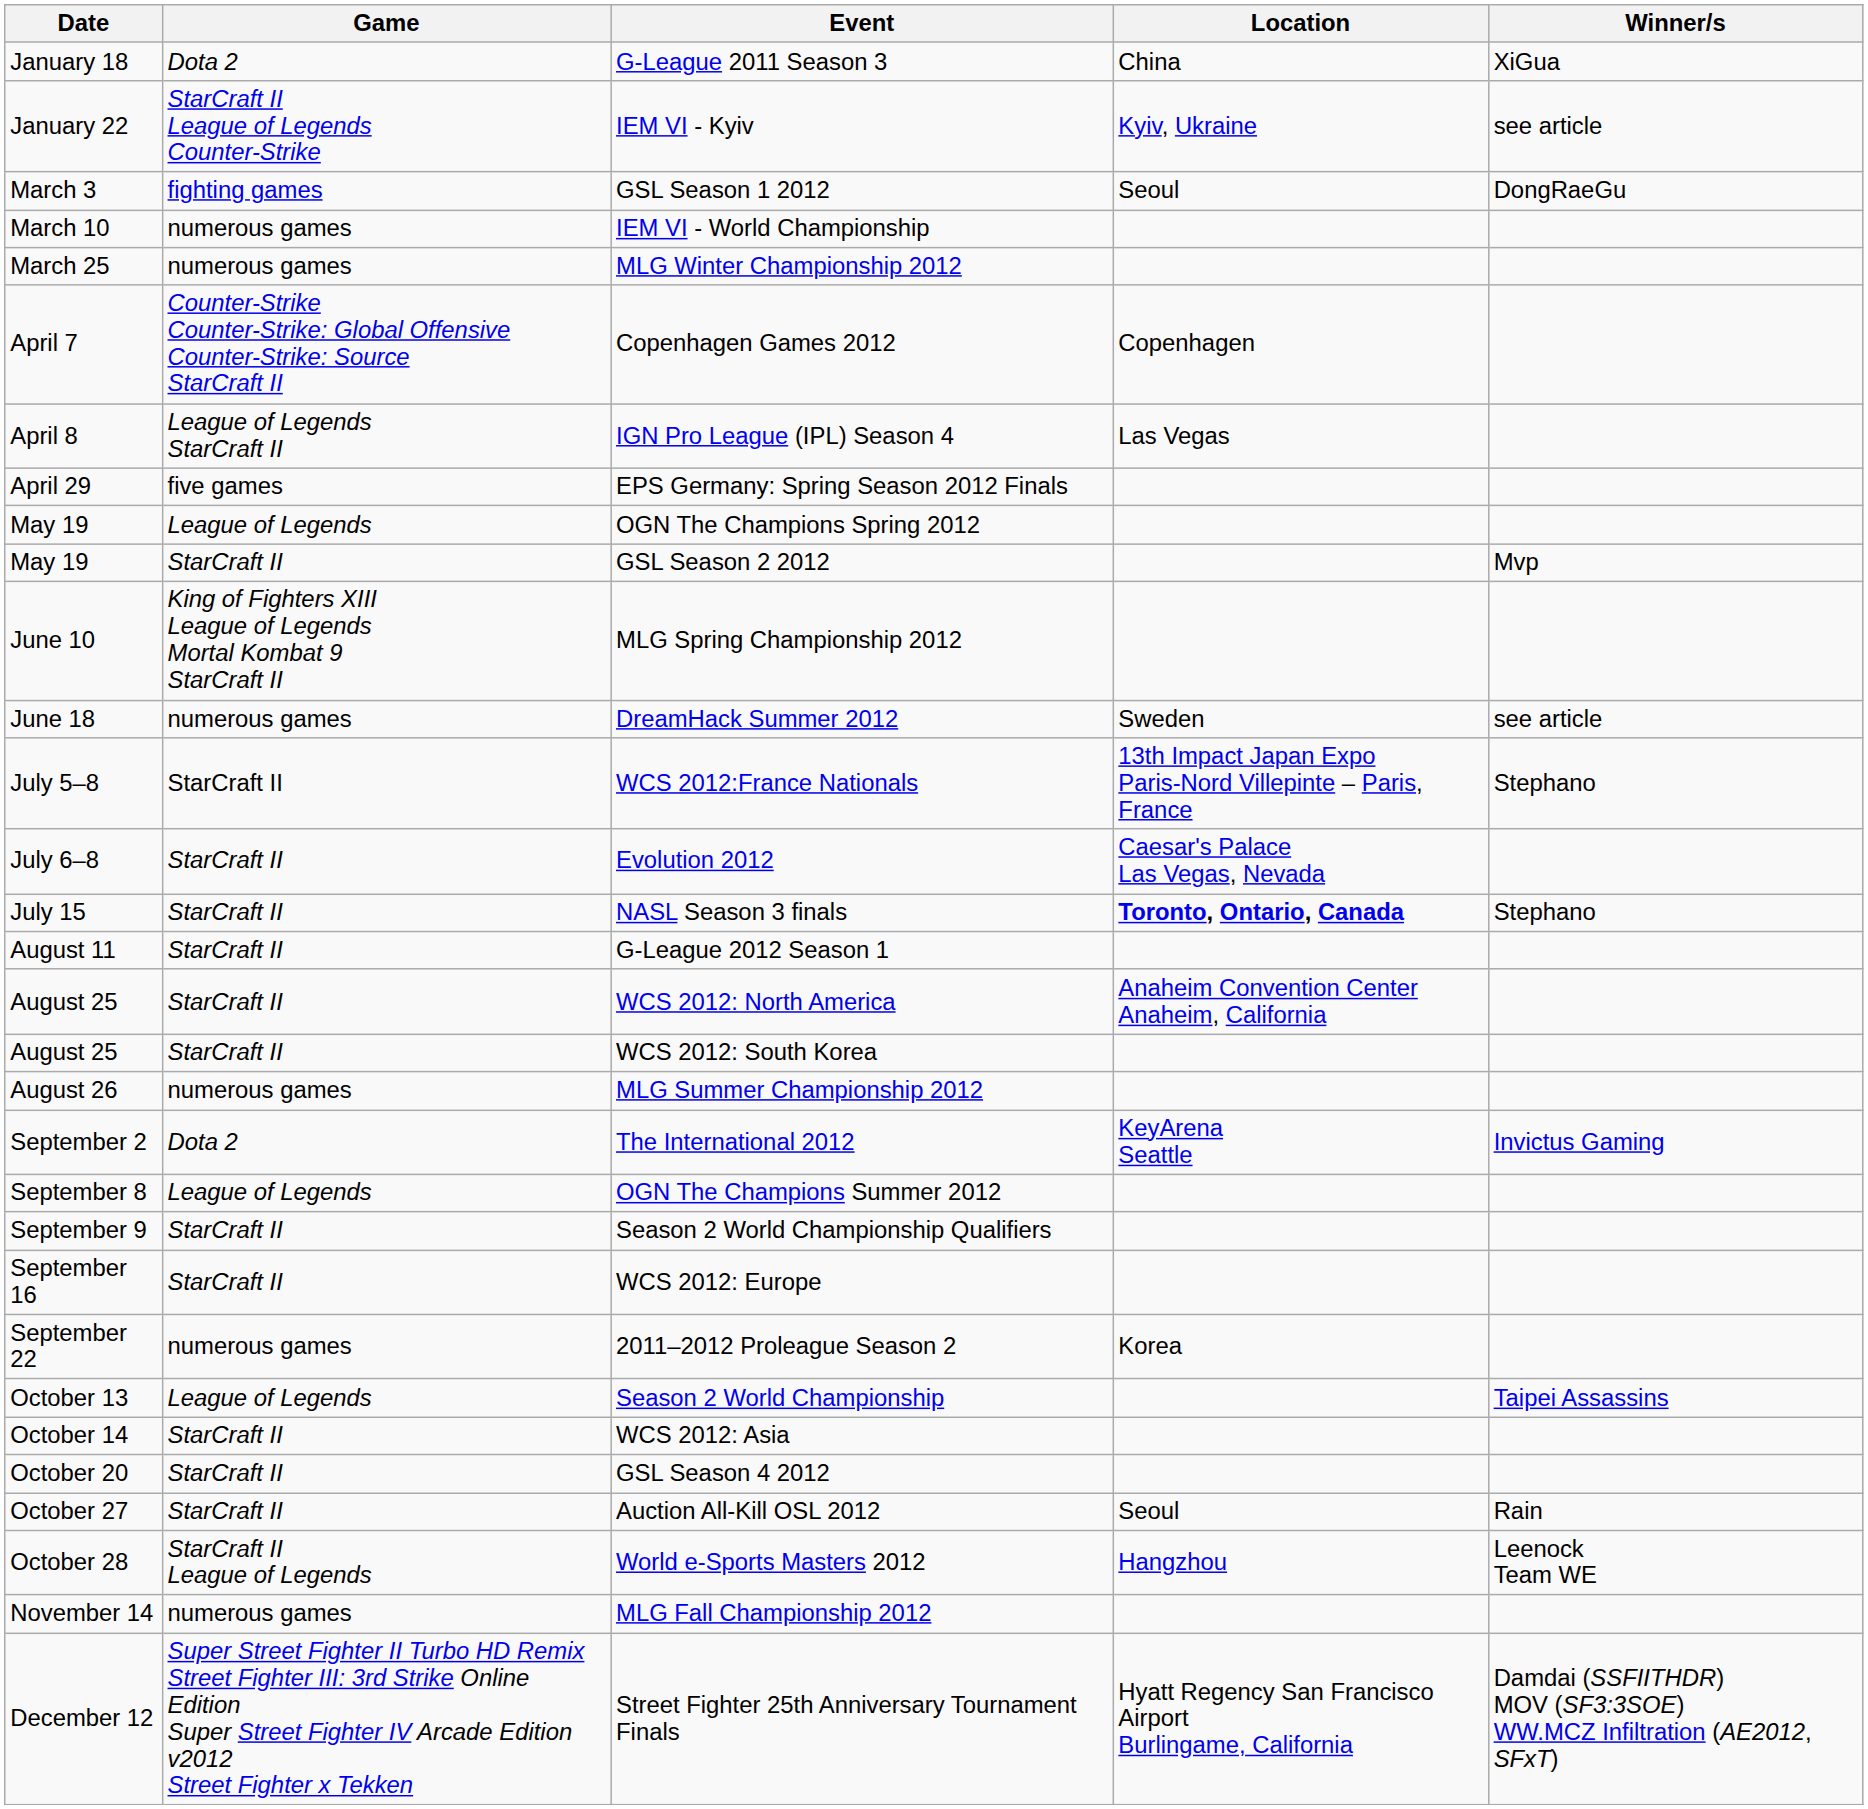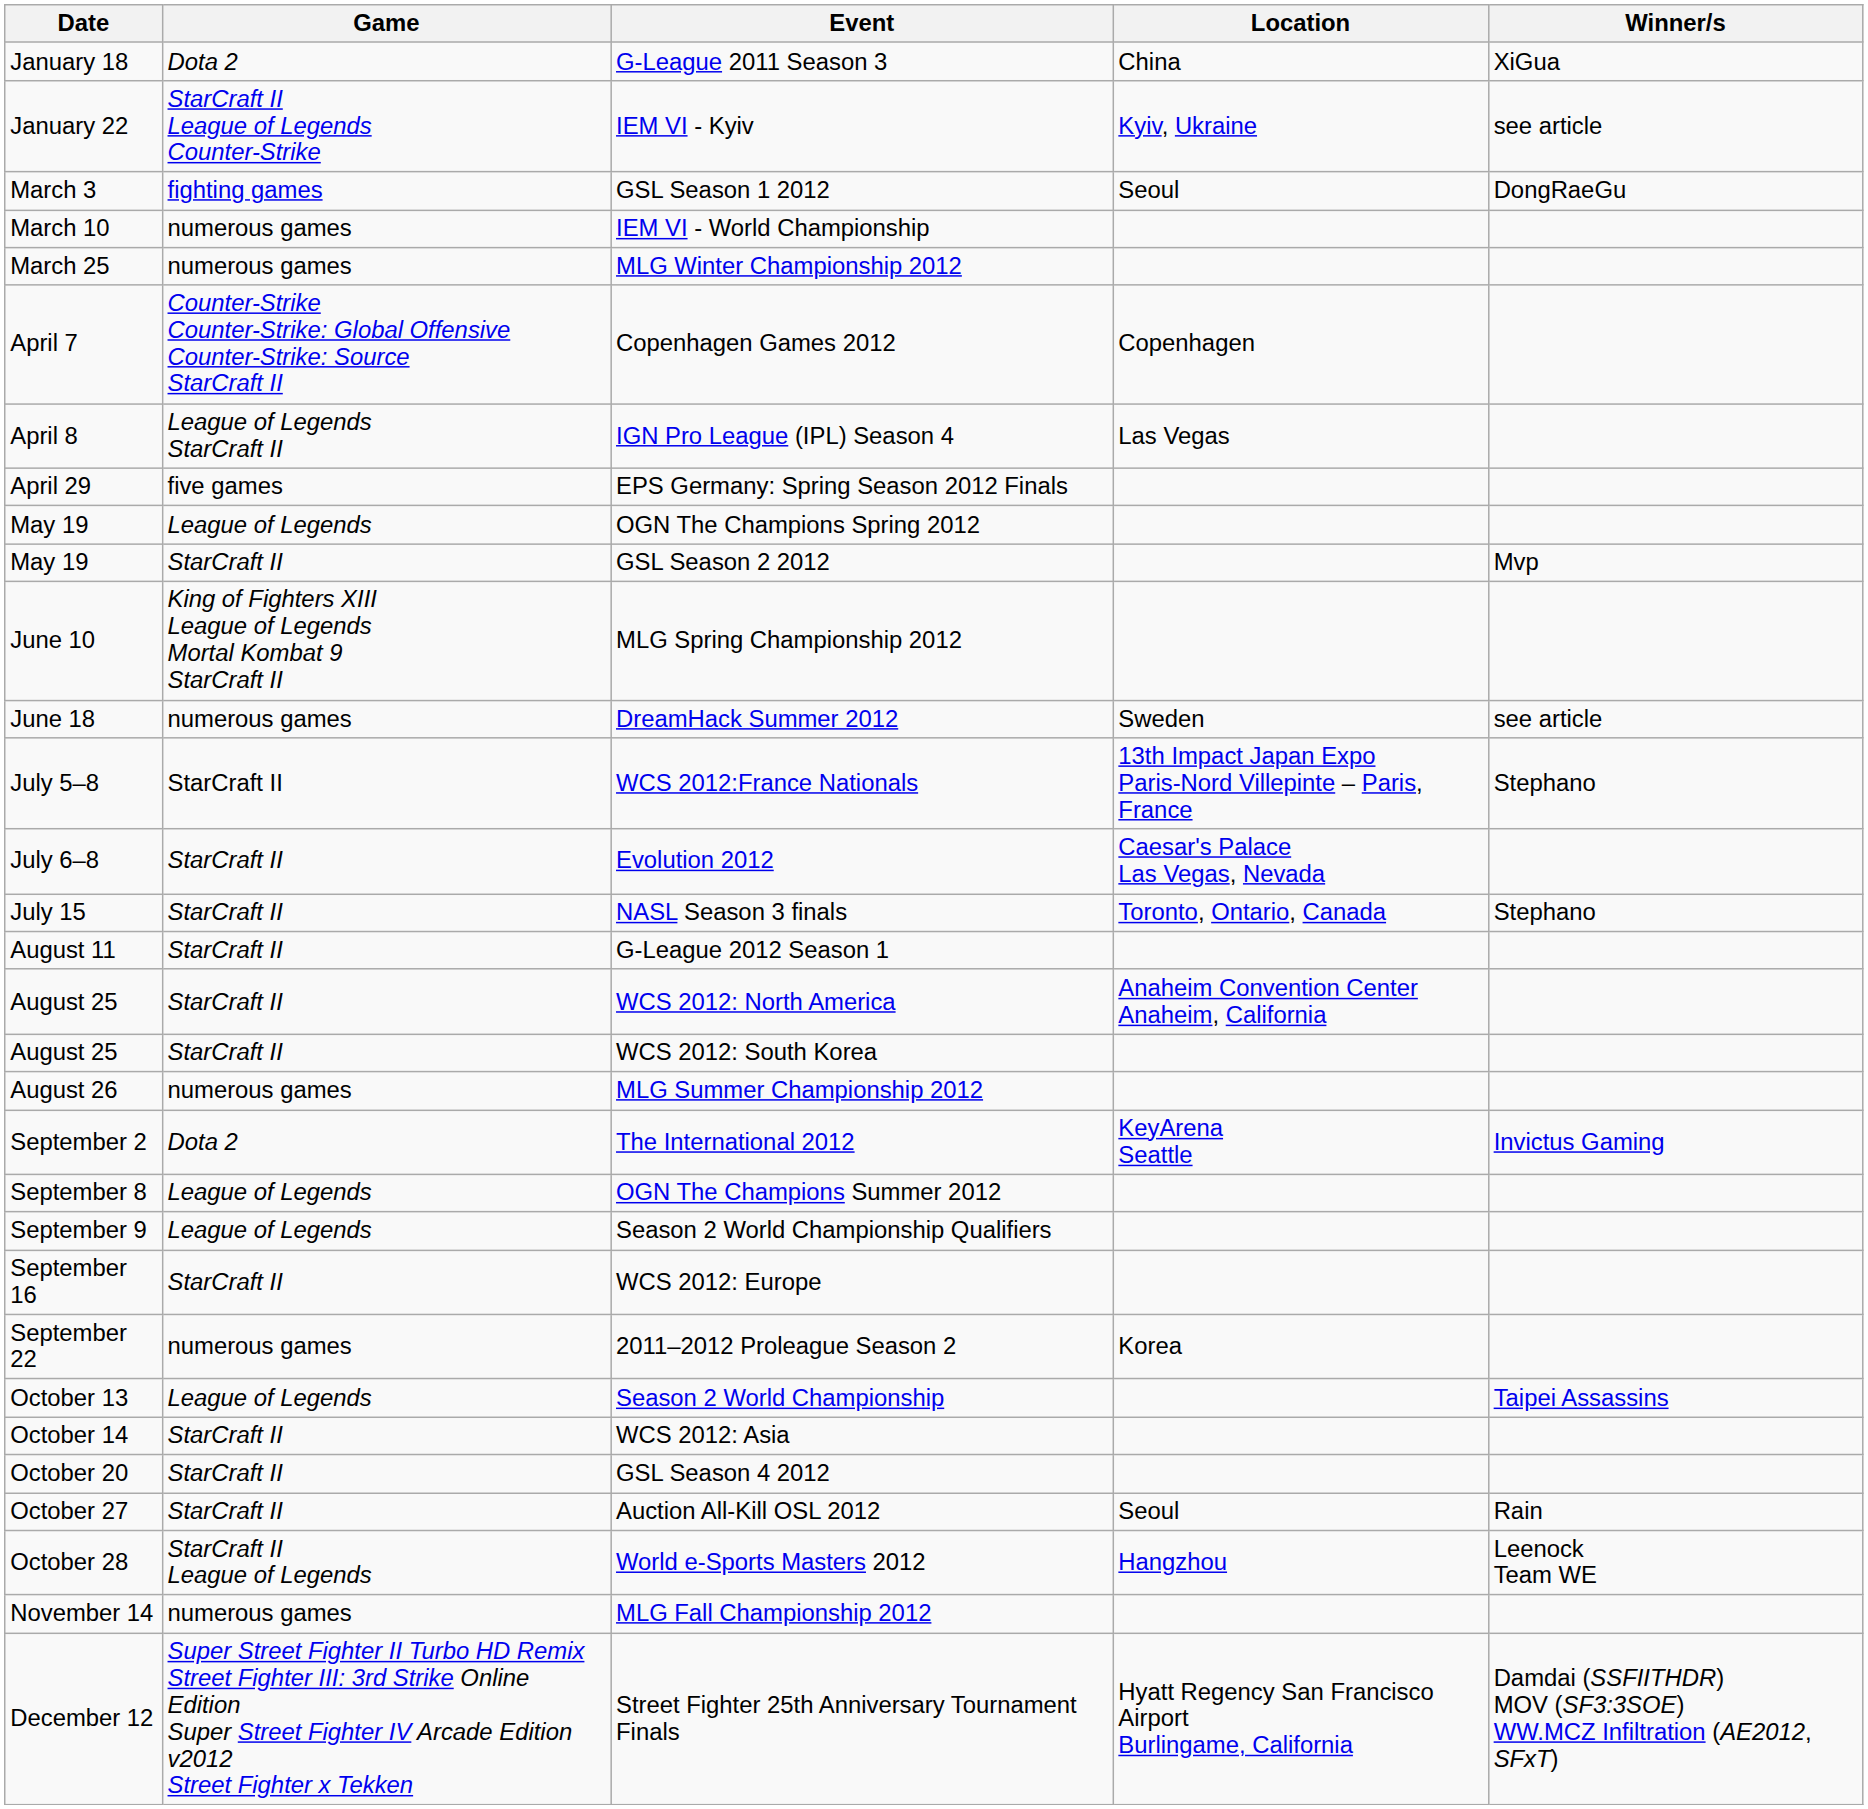 <table class="wikitable sortable">
 <tr>
 <th>Date</th>
 <th>Game</th>
 <th>Event</th>
 <th>Location</th>
 <th>Winner/s</th>
 </tr>
 <tr>
 <td>January 18</td>
 <td><em>Dota 2</em></td>
 <td><a href='#'>G-League</a> 2011 Season 3</td>
 <td>China</td>
 <td>XiGua</td>
 </tr>
 <tr>
 <td>January 22</td>
 <td><em><a href='#'>StarCraft II</a></em> <br> <em><a href='#'>League of Legends</a></em> <br> <em><a href='#'>Counter-Strike</a></em></td>
 <td><a href='#'>IEM VI</a> - Kyiv</td>
 <td><a href='#'>Kyiv</a>, <a href='#'>Ukraine</a></td>
 <td>see article</td>
 </tr>
 <tr>
 <td>March 3</td>
 <td><a href='#'>fighting games</a></td>
 <td>GSL Season 1 2012</td>
 <td>Seoul</td>
 <td>DongRaeGu</td>
 </tr>
 <tr>
 <td>March 10</td>
 <td>numerous games</td>
 <td><a href='#'>IEM VI</a> - World Championship</td>
 <td></td>
 <td></td>
 </tr>
 <tr>
 <td>March 25</td>
 <td>numerous games</td>
 <td><a href='#'>MLG Winter Championship 2012</a></td>
 <td></td>
 <td></td>
 </tr>
 <tr>
 <td>April 7</td>
 <td><em><a href='#'>Counter-Strike</a></em> <br><em><a href='#'>Counter-Strike: Global Offensive</a></em> <br> <em><a href='#'>Counter-Strike: Source</a></em><br> <em><a href='#'>StarCraft II</a></em></td>
 <td>Copenhagen Games 2012</td>
 <td>Copenhagen</td>
 <td></td>
 </tr>
 <tr>
 <td>April 8</td>
 <td><em>League of Legends</em> <br> <em>StarCraft II</em></td>
 <td><a href='#'>IGN Pro League</a> (IPL) Season 4</td>
 <td>Las Vegas</td>
 <td></td>
 </tr>
 <tr>
 <td>April 29</td>
 <td>five games</td>
 <td>EPS Germany: Spring Season 2012 Finals</td>
 <td></td>
 <td></td>
 </tr>
 <tr>
 <td>May 19</td>
 <td><em>League of Legends</em></td>
 <td>OGN The Champions Spring 2012</td>
 <td></td>
 <td></td>
 </tr>
 <tr>
 <td>May 19</td>
 <td><em>StarCraft II</em></td>
 <td>GSL Season 2 2012</td>
 <td></td>
 <td>Mvp</td>
 </tr>
 <tr>
 <td>June 10</td>
 <td><em>King of Fighters XIII</em> <br>  <em>League of Legends</em> <br> <em>Mortal Kombat 9</em> <br> <em>StarCraft II</em></td>
 <td>MLG Spring Championship 2012</td>
 <td></td>
 <td></td>
 </tr>
 <tr>
 <td>June 18</td>
 <td>numerous games</td>
 <td><a href='#'>DreamHack Summer 2012</a></td>
 <td>Sweden</td>
 <td>see article</td>
 </tr>
 <tr>
 <td>July 5–8</td>
 <td>StarCraft II</td>
 <td><a href='#'>WCS 2012:France Nationals</a></td>
 <td><a href='#'>13th Impact Japan Expo</a><br><a href='#'>Paris-Nord Villepinte</a> – <a href='#'>Paris</a>, <a href='#'>France</a></td>
 <td>Stephano</td>
 </tr>
 <tr>
 <td>July 6–8</td>
 <td><em>StarCraft II</em></td>
 <td><a href='#'>Evolution 2012</a></td>
 <td><a href='#'>Caesar's Palace</a><br><a href='#'>Las Vegas</a>, <a href='#'>Nevada</a></td>
 <td></td>
 </tr>
 <tr>
 <td>July 15</td>
 <td><em>StarCraft II</em></td>
 <td><a href='#'>NASL</a> Season 3 finals</td>
-<td><strong><a href='#'>Toronto</a>, <a href='#'>Ontario</a>, <a href='#'>Canada</a></strong></td>
+<td><a href='#'>Toronto</a>, <a href='#'>Ontario</a>, <a href='#'>Canada</a></td>
 <td>Stephano</td>
 </tr>
 <tr>
 <td>August 11</td>
 <td><em>StarCraft II</em></td>
 <td>G-League 2012 Season 1</td>
 <td></td>
 <td></td>
 </tr>
 <tr>
 <td>August 25</td>
 <td><em>StarCraft II</em></td>
 <td><a href='#'>WCS 2012: North America</a></td>
 <td><a href='#'>Anaheim Convention Center</a><br><a href='#'>Anaheim</a>, <a href='#'>California</a></td>
 <td></td>
 </tr>
 <tr>
 <td>August 25</td>
 <td><em>StarCraft II</em></td>
 <td>WCS 2012: South Korea</td>
 <td></td>
 <td></td>
 </tr>
 <tr>
 <td>August 26</td>
 <td>numerous games</td>
 <td><a href='#'>MLG Summer Championship 2012</a></td>
 <td></td>
 <td></td>
 </tr>
 <tr>
 <td>September 2</td>
 <td><em>Dota 2</em></td>
 <td><a href='#'>The International 2012</a></td>
 <td><a href='#'>KeyArena</a> <br> <a href='#'>Seattle</a></td>
 <td><a href='#'>Invictus Gaming</a></td>
 </tr>
 <tr>
 <td>September 8</td>
 <td><em>League of Legends</em></td>
 <td><a href='#'>OGN The Champions</a> Summer 2012</td>
 <td></td>
 <td></td>
 </tr>
 <tr>
 <td>September 9</td>
-<td><em>StarCraft II</em></td>
+<td><em>League of Legends</em></td>
 <td>Season 2 World Championship Qualifiers</td>
 <td></td>
 <td></td>
 </tr>
 <tr>
 <td>September 16</td>
 <td><em>StarCraft II</em></td>
 <td>WCS 2012: Europe</td>
 <td></td>
 <td></td>
 </tr>
 <tr>
 <td>September 22</td>
 <td>numerous games</td>
 <td>2011–2012 Proleague Season 2</td>
 <td>Korea</td>
 <td></td>
 </tr>
 <tr>
 <td>October 13</td>
 <td><em>League of Legends</em></td>
 <td><a href='#'>Season 2 World Championship</a></td>
 <td></td>
 <td><a href='#'>Taipei Assassins</a></td>
 </tr>
 <tr>
 <td>October 14</td>
 <td><em>StarCraft II</em></td>
 <td>WCS 2012: Asia</td>
 <td></td>
 <td></td>
 </tr>
 <tr>
 <td>October 20</td>
 <td><em>StarCraft II</em></td>
 <td>GSL Season 4 2012</td>
 <td></td>
 <td></td>
 </tr>
 <tr>
 <td>October 27</td>
 <td><em>StarCraft II</em></td>
 <td>Auction All-Kill OSL 2012</td>
 <td>Seoul</td>
 <td>Rain</td>
 </tr>
 <tr>
 <td>October 28</td>
 <td><em>StarCraft II</em> <br> <em>League of Legends</em></td>
 <td><a href='#'>World e-Sports Masters</a> 2012</td>
 <td><a href='#'>Hangzhou</a></td>
 <td>Leenock <br> Team WE</td>
 </tr>
 <tr>
 <td>November 14</td>
 <td>numerous games</td>
 <td><a href='#'>MLG Fall Championship 2012</a></td>
 <td></td>
 <td></td>
 </tr>
 <tr>
 <td>December 12</td>
 <td><em><a href='#'>Super Street Fighter II Turbo HD Remix</a></em><br><em><a href='#'>Street Fighter III: 3rd Strike</a> Online Edition</em><br><em>Super <a href='#'>Street Fighter IV</a> Arcade Edition v2012</em><br><em><a href='#'>Street Fighter x Tekken</a></em></td>
 <td>Street Fighter 25th Anniversary Tournament Finals</td>
 <td>Hyatt Regency San Francisco Airport<br><a href='#'>Burlingame, California</a></td>
 <td>Damdai (<em>SSFIITHDR</em>)<br>MOV (<em>SF3:3SOE</em>)<br><a href='#'>WW.MCZ Infiltration</a> (<em>AE2012</em>, <em>SFxT</em>)</td>
 </tr>
 </table>
